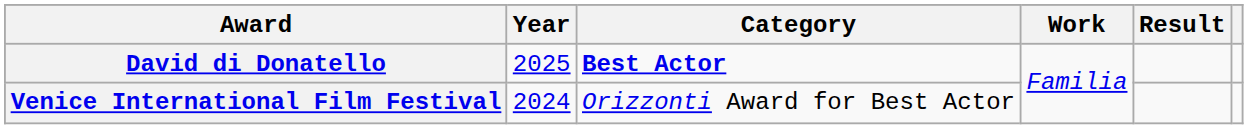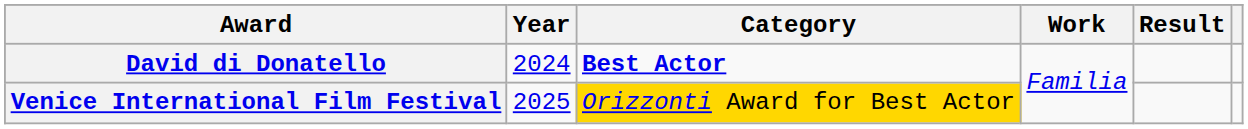 <table class="wikitable plainrowheaders sortable">
 <tr>
 <th>Award</th>
 <th>Year</th>
 <th>Category</th>
 <th>Work</th>
 <th>Result</th>
 <th class="unsortable"></th>
 </tr>
 <tr>
 <th scope="row"><a href='#'>David di Donatello</a></th>
-<td><a href='#'>2025</a></td>
+<td><a href='#'>2024</a></td>
 <td><strong><a href='#'>Best Actor</a></strong></td>
 <td rowspan="2"><em><a href='#'>Familia</a></em></td>
 <td></td>
 <td></td>
 </tr>
 <tr>
 <th scope="row"><a href='#'>Venice International Film Festival</a></th>
-<td><a href='#'>2024</a></td>
-<td><em><a href='#'>Orizzonti</a></em> Award for Best Actor</td>
+<td><a href='#'>2025</a></td>
+<td style="background: gold;"><em><a href='#'>Orizzonti</a></em> Award for Best Actor</td>
 <td></td>
 <td></td>
 </tr>
 </table>
